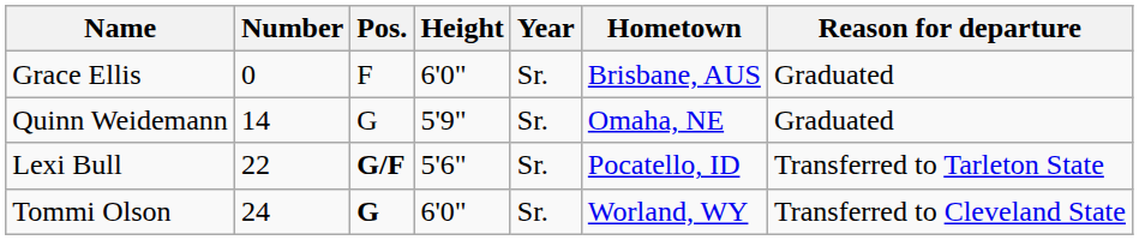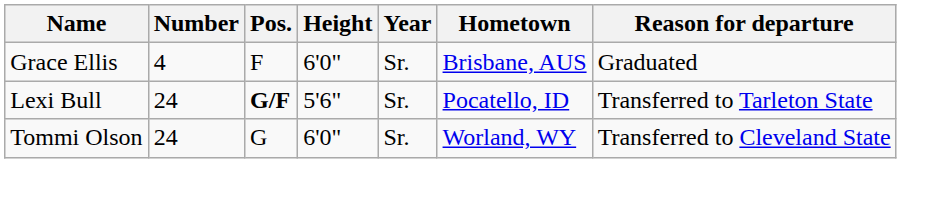 <table class="wikitable sortable" boarder="1">
 <tr>
 <th>Name</th>
 <th>Number</th>
 <th>Pos.</th>
 <th>Height</th>
 <th>Year</th>
 <th>Hometown</th>
 <th class="unstortable">Reason for departure</th>
 </tr>
 <tr>
 <td>Grace Ellis</td>
-<td>0</td>
+<td>4</td>
 <td>F</td>
 <td>6'0"</td>
 <td>Sr.</td>
 <td><a href='#'>Brisbane, AUS</a></td>
 <td>Graduated</td>
 </tr>
 <tr>
-<td>Quinn Weidemann</td>
-<td>14</td>
-<td>G</td>
-<td>5'9"</td>
-<td>Sr.</td>
-<td><a href='#'>Omaha, NE</a></td>
-<td>Graduated</td>
-</tr>
-<tr>
 <td>Lexi Bull</td>
-<td>22</td>
+<td>24</td>
 <td><strong>G/F</strong></td>
 <td>5'6"</td>
 <td>Sr.</td>
 <td><a href='#'>Pocatello, ID</a></td>
 <td>Transferred to <a href='#'>Tarleton State</a></td>
 </tr>
 <tr>
 <td>Tommi Olson</td>
 <td>24</td>
-<td><strong>G</strong></td>
+<td>G</td>
 <td>6'0"</td>
 <td>Sr.</td>
 <td><a href='#'>Worland, WY</a></td>
 <td>Transferred to <a href='#'>Cleveland State</a></td>
 </tr>
 </table>
